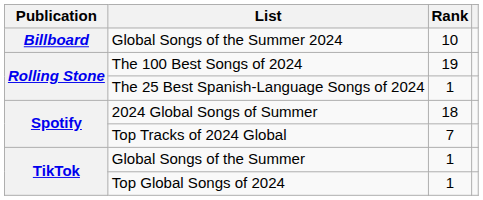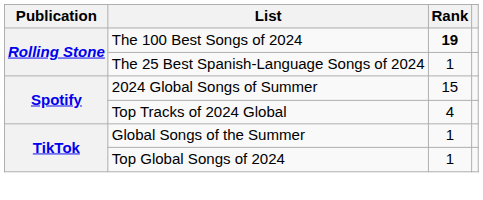 <table class="wikitable sortable plainrowheaders">
 <tr>
 <th scope="col">Publication</th>
 <th scope="col">List</th>
 <th scope="col">Rank</th>
 <th scope="col"></th>
 </tr>
 <tr>
-<th scope="row"><em><a href='#'>Billboard</a></em></th>
-<td>Global Songs of the Summer 2024</td>
-<td style="text-align: center;">10</td>
-<td style="text-align: center;"></td>
-</tr>
-<tr>
 <th scope="row" rowspan="2"><em><a href='#'>Rolling Stone</a></em></th>
 <td>The 100 Best Songs of 2024</td>
-<td style="text-align: center;">19</td>
+<td style="text-align: center;"><strong>19</strong></td>
 <td style="text-align: center;"></td>
 </tr>
 <tr>
 <td>The 25 Best Spanish-Language Songs of 2024</td>
 <td style="text-align: center;">1</td>
 <td style="text-align: center;"></td>
 </tr>
 <tr>
 <th scope="row" rowspan="2"><a href='#'>Spotify</a></th>
 <td>2024 Global Songs of Summer</td>
-<td style="text-align: center;">18</td>
+<td style="text-align: center;">15</td>
 <td style="text-align: center;"></td>
 </tr>
 <tr>
 <td>Top Tracks of 2024 Global</td>
-<td style="text-align: center;">7</td>
+<td style="text-align: center;">4</td>
 <td style="text-align: center;"></td>
 </tr>
 <tr>
 <th scope="row" rowspan="2"><a href='#'>TikTok</a></th>
 <td>Global Songs of the Summer</td>
 <td style="text-align: center;">1</td>
 <td style="text-align: center;"></td>
 </tr>
 <tr>
 <td>Top Global Songs of 2024</td>
 <td style="text-align: center;">1</td>
 <td style="text-align: center;"></td>
 </tr>
 </table>
